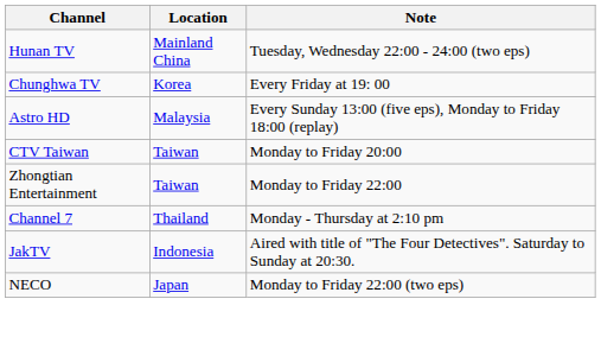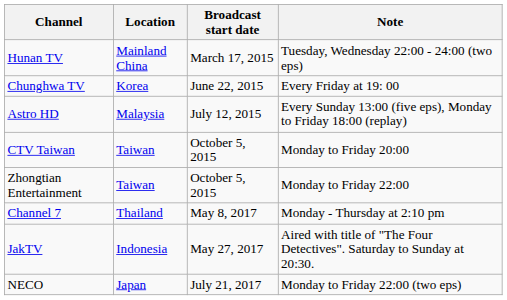 <table class="wikitable">
 <tr>
 <th>Channel</th>
 <th>Location</th>
+<th>Broadcast start date</th>
 <th>Note</th>
 </tr>
 <tr>
 <td><a href='#'>Hunan TV</a></td>
 <td><a href='#'>Mainland China</a></td>
+<td>March 17, 2015</td>
 <td>Tuesday, Wednesday 22:00 - 24:00 (two eps)</td>
 </tr>
 <tr>
 <td><a href='#'>Chunghwa TV</a></td>
 <td><a href='#'>Korea</a></td>
+<td>June 22, 2015</td>
 <td>Every Friday at 19: 00</td>
 </tr>
 <tr>
 <td><a href='#'>Astro HD</a></td>
 <td><a href='#'>Malaysia</a></td>
+<td>July 12, 2015</td>
 <td>Every Sunday 13:00 (five eps), Monday to Friday 18:00 (replay)</td>
 </tr>
 <tr>
 <td><a href='#'>CTV Taiwan</a></td>
 <td><a href='#'>Taiwan</a></td>
+<td>October 5, 2015</td>
 <td>Monday to Friday 20:00</td>
 </tr>
 <tr>
 <td>Zhongtian Entertainment</td>
 <td><a href='#'>Taiwan</a></td>
+<td>October 5, 2015</td>
 <td>Monday to Friday 22:00</td>
 </tr>
 <tr>
 <td><a href='#'>Channel 7</a></td>
 <td><a href='#'>Thailand</a></td>
+<td>May 8, 2017</td>
 <td>Monday - Thursday at 2:10 pm</td>
 </tr>
 <tr>
 <td><a href='#'>JakTV</a></td>
 <td><a href='#'>Indonesia</a></td>
+<td>May 27, 2017</td>
 <td>Aired with title of "The Four Detectives". Saturday to Sunday at 20:30.</td>
 </tr>
 <tr>
 <td>NECO</td>
 <td><a href='#'>Japan</a></td>
+<td>July 21, 2017</td>
 <td>Monday to Friday 22:00 (two eps)</td>
 </tr>
 </table>
